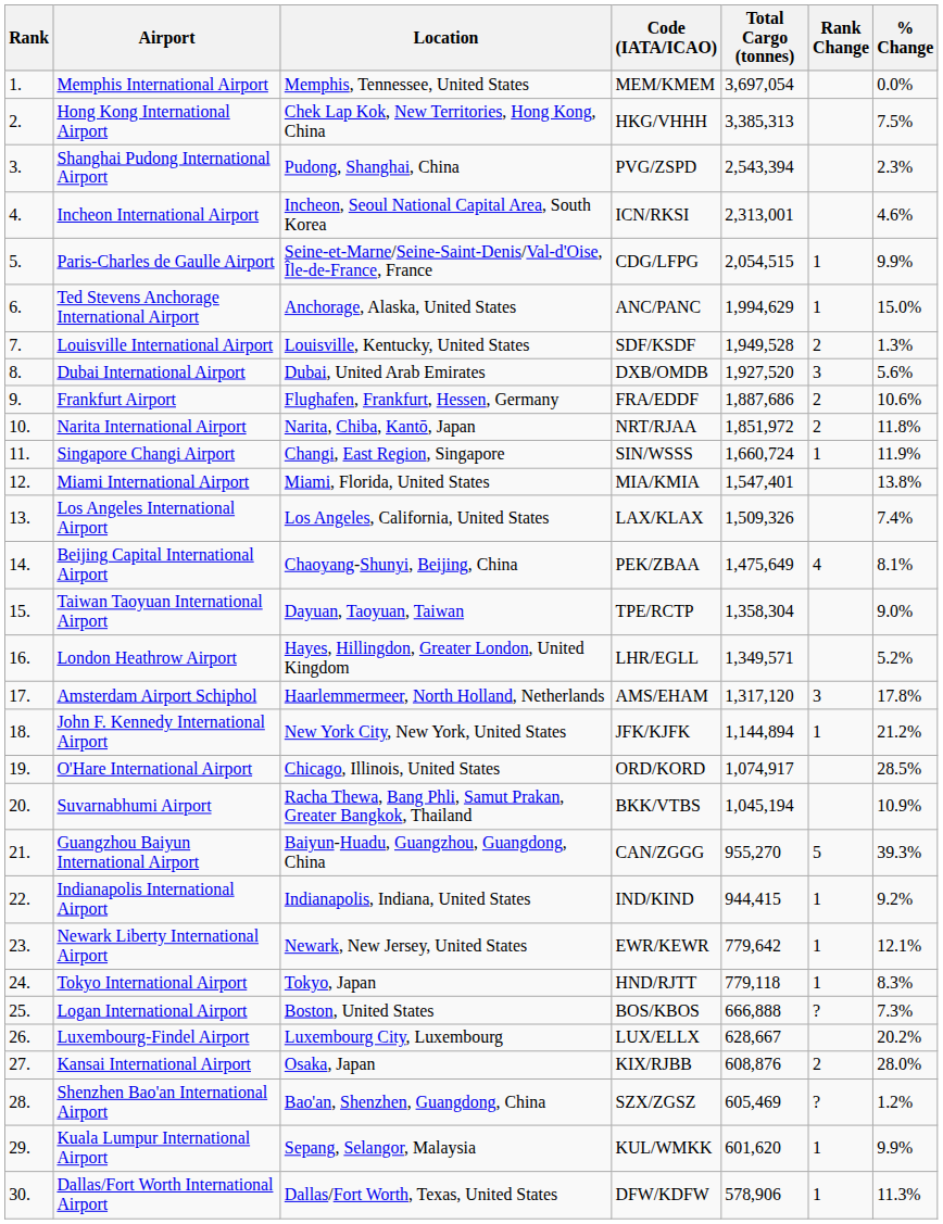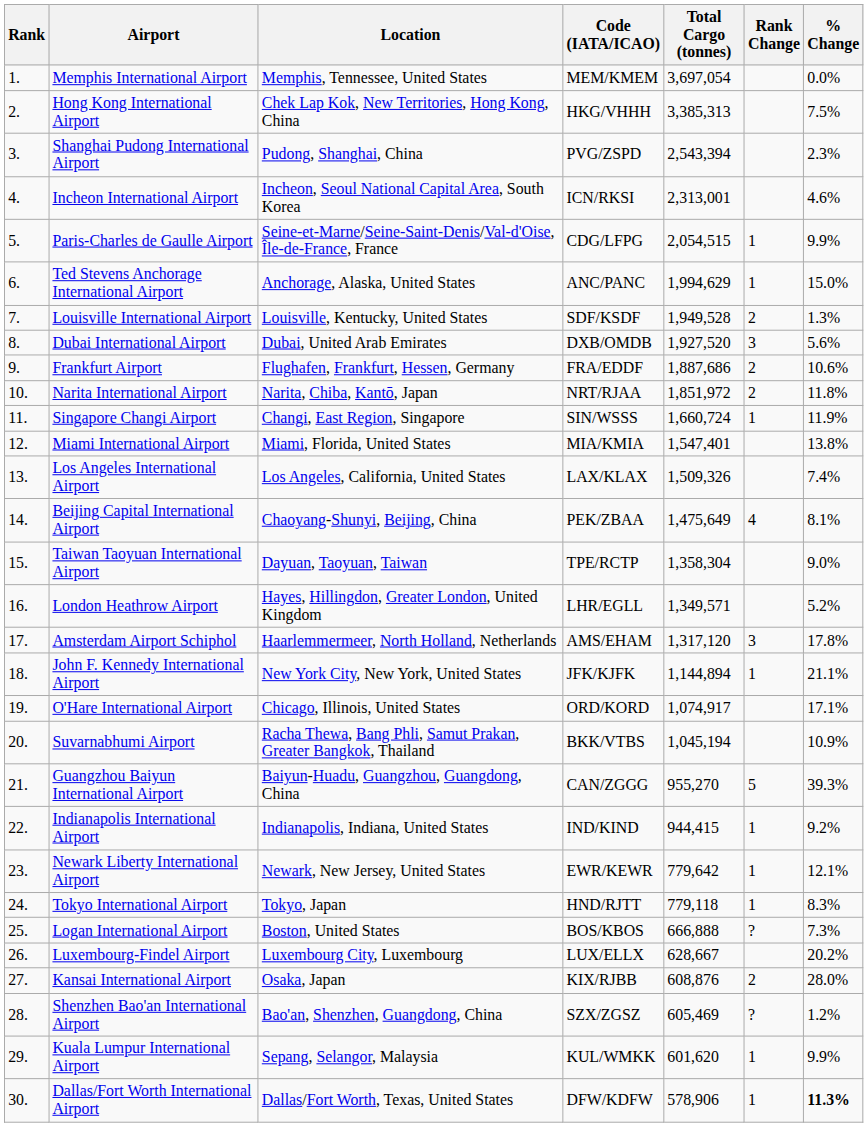 <table class="wikitable sortable">
 <tr style="background:lightgrey;">
 <th>Rank</th>
 <th>Airport</th>
 <th>Location</th>
 <th>Code<br>(IATA/ICAO)</th>
 <th>Total Cargo<br>(tonnes)</th>
 <th>Rank<br>Change</th>
 <th>%<br>Change</th>
 </tr>
 <tr>
 <td>1.</td>
 <td><a href='#'>Memphis International Airport</a></td>
 <td><a href='#'>Memphis</a>, Tennessee, United States</td>
 <td>MEM/KMEM</td>
 <td>3,697,054</td>
 <td></td>
 <td>0.0%</td>
 </tr>
 <tr>
 <td>2.</td>
 <td><a href='#'>Hong Kong International Airport</a></td>
 <td><a href='#'>Chek Lap Kok</a>, <a href='#'>New Territories</a>, <a href='#'>Hong Kong</a>, China</td>
 <td>HKG/VHHH</td>
 <td>3,385,313</td>
 <td></td>
 <td>7.5%</td>
 </tr>
 <tr>
 <td>3.</td>
 <td><a href='#'>Shanghai Pudong International Airport</a></td>
 <td><a href='#'>Pudong</a>, <a href='#'>Shanghai</a>, China</td>
 <td>PVG/ZSPD</td>
 <td>2,543,394</td>
 <td></td>
 <td>2.3%</td>
 </tr>
 <tr>
 <td>4.</td>
 <td><a href='#'>Incheon International Airport</a></td>
 <td><a href='#'>Incheon</a>, <a href='#'>Seoul National Capital Area</a>, South Korea</td>
 <td>ICN/RKSI</td>
 <td>2,313,001</td>
 <td></td>
 <td>4.6%</td>
 </tr>
 <tr>
 <td>5.</td>
 <td><a href='#'>Paris-Charles de Gaulle Airport</a></td>
 <td><a href='#'>Seine-et-Marne</a>/<a href='#'>Seine-Saint-Denis</a>/<a href='#'>Val-d'Oise</a>, <a href='#'>Île-de-France</a>, France</td>
 <td>CDG/LFPG</td>
 <td>2,054,515</td>
 <td>1</td>
 <td>9.9%</td>
 </tr>
 <tr>
 <td>6.</td>
 <td><a href='#'>Ted Stevens Anchorage International Airport</a></td>
 <td><a href='#'>Anchorage</a>, Alaska, United States</td>
 <td>ANC/PANC</td>
 <td>1,994,629</td>
 <td>1</td>
 <td>15.0%</td>
 </tr>
 <tr>
 <td>7.</td>
 <td><a href='#'>Louisville International Airport</a></td>
 <td><a href='#'>Louisville</a>, Kentucky, United States</td>
 <td>SDF/KSDF</td>
 <td>1,949,528</td>
 <td>2</td>
 <td>1.3%</td>
 </tr>
 <tr>
 <td>8.</td>
 <td><a href='#'>Dubai International Airport</a></td>
 <td><a href='#'>Dubai</a>, United Arab Emirates</td>
 <td>DXB/OMDB</td>
 <td>1,927,520</td>
 <td>3</td>
 <td>5.6%</td>
 </tr>
 <tr>
 <td>9.</td>
 <td><a href='#'>Frankfurt Airport</a></td>
 <td><a href='#'>Flughafen</a>, <a href='#'>Frankfurt</a>, <a href='#'>Hessen</a>, Germany</td>
 <td>FRA/EDDF</td>
 <td>1,887,686</td>
 <td>2</td>
 <td>10.6%</td>
 </tr>
 <tr>
 <td>10.</td>
 <td><a href='#'>Narita International Airport</a></td>
 <td><a href='#'>Narita</a>, <a href='#'>Chiba</a>, <a href='#'>Kantō</a>, Japan</td>
 <td>NRT/RJAA</td>
 <td>1,851,972</td>
 <td>2</td>
 <td>11.8%</td>
 </tr>
 <tr>
 <td>11.</td>
 <td><a href='#'>Singapore Changi Airport</a></td>
 <td><a href='#'>Changi</a>, <a href='#'>East Region</a>, Singapore</td>
 <td>SIN/WSSS</td>
 <td>1,660,724</td>
 <td>1</td>
 <td>11.9%</td>
 </tr>
 <tr>
 <td>12.</td>
 <td><a href='#'>Miami International Airport</a></td>
 <td><a href='#'>Miami</a>, Florida, United States</td>
 <td>MIA/KMIA</td>
 <td>1,547,401</td>
 <td></td>
 <td>13.8%</td>
 </tr>
 <tr>
 <td>13.</td>
 <td><a href='#'>Los Angeles International Airport</a></td>
 <td><a href='#'>Los Angeles</a>, California, United States</td>
 <td>LAX/KLAX</td>
 <td>1,509,326</td>
 <td></td>
 <td>7.4%</td>
 </tr>
 <tr>
 <td>14.</td>
 <td><a href='#'>Beijing Capital International Airport</a></td>
 <td><a href='#'>Chaoyang</a>-<a href='#'>Shunyi</a>, <a href='#'>Beijing</a>, China</td>
 <td>PEK/ZBAA</td>
 <td>1,475,649</td>
 <td>4</td>
 <td>8.1%</td>
 </tr>
 <tr>
 <td>15.</td>
 <td><a href='#'>Taiwan Taoyuan International Airport</a></td>
 <td><a href='#'>Dayuan</a>, <a href='#'>Taoyuan</a>, <a href='#'>Taiwan</a></td>
 <td>TPE/RCTP</td>
 <td>1,358,304</td>
 <td></td>
 <td>9.0%</td>
 </tr>
 <tr>
 <td>16.</td>
 <td><a href='#'>London Heathrow Airport</a></td>
 <td><a href='#'>Hayes</a>, <a href='#'>Hillingdon</a>, <a href='#'>Greater London</a>, United Kingdom</td>
 <td>LHR/EGLL</td>
 <td>1,349,571</td>
 <td></td>
 <td>5.2%</td>
 </tr>
 <tr>
 <td>17.</td>
 <td><a href='#'>Amsterdam Airport Schiphol</a></td>
 <td><a href='#'>Haarlemmermeer</a>, <a href='#'>North Holland</a>, Netherlands</td>
 <td>AMS/EHAM</td>
 <td>1,317,120</td>
 <td>3</td>
 <td>17.8%</td>
 </tr>
 <tr>
 <td>18.</td>
 <td><a href='#'>John F. Kennedy International Airport</a></td>
 <td><a href='#'>New York City</a>, New York, United States</td>
 <td>JFK/KJFK</td>
 <td>1,144,894</td>
 <td>1</td>
-<td>21.2%</td>
+<td>21.1%</td>
 </tr>
 <tr>
 <td>19.</td>
 <td><a href='#'>O'Hare International Airport</a></td>
 <td><a href='#'>Chicago</a>, Illinois, United States</td>
 <td>ORD/KORD</td>
 <td>1,074,917</td>
 <td></td>
-<td>28.5%</td>
+<td>17.1%</td>
 </tr>
 <tr>
 <td>20.</td>
 <td><a href='#'>Suvarnabhumi Airport</a></td>
 <td><a href='#'>Racha Thewa</a>, <a href='#'>Bang Phli</a>, <a href='#'>Samut Prakan</a>, <a href='#'>Greater Bangkok</a>, Thailand</td>
 <td>BKK/VTBS</td>
 <td>1,045,194</td>
 <td></td>
 <td>10.9%</td>
 </tr>
 <tr>
 <td>21.</td>
 <td><a href='#'>Guangzhou Baiyun International Airport</a></td>
 <td><a href='#'>Baiyun</a>-<a href='#'>Huadu</a>, <a href='#'>Guangzhou</a>, <a href='#'>Guangdong</a>, China</td>
 <td>CAN/ZGGG</td>
 <td>955,270</td>
 <td>5</td>
 <td>39.3%</td>
 </tr>
 <tr>
 <td>22.</td>
 <td><a href='#'>Indianapolis International Airport</a></td>
 <td><a href='#'>Indianapolis</a>, Indiana, United States</td>
 <td>IND/KIND</td>
 <td>944,415</td>
 <td>1</td>
 <td>9.2%</td>
 </tr>
 <tr>
 <td>23.</td>
 <td><a href='#'>Newark Liberty International Airport</a></td>
 <td><a href='#'>Newark</a>, New Jersey, United States</td>
 <td>EWR/KEWR</td>
 <td>779,642</td>
 <td>1</td>
 <td>12.1%</td>
 </tr>
 <tr>
 <td>24.</td>
 <td><a href='#'>Tokyo International Airport</a></td>
 <td><a href='#'>Tokyo</a>, Japan</td>
 <td>HND/RJTT</td>
 <td>779,118</td>
 <td>1</td>
 <td>8.3%</td>
 </tr>
 <tr>
 <td>25.</td>
 <td><a href='#'>Logan International Airport</a></td>
 <td><a href='#'>Boston</a>, United States</td>
 <td>BOS/KBOS</td>
 <td>666,888</td>
 <td>?</td>
 <td>7.3%</td>
 </tr>
 <tr>
 <td>26.</td>
 <td><a href='#'>Luxembourg-Findel Airport</a></td>
 <td><a href='#'>Luxembourg City</a>, Luxembourg</td>
 <td>LUX/ELLX</td>
 <td>628,667</td>
 <td></td>
 <td>20.2%</td>
 </tr>
 <tr>
 <td>27.</td>
 <td><a href='#'>Kansai International Airport</a></td>
 <td><a href='#'>Osaka</a>, Japan</td>
 <td>KIX/RJBB</td>
 <td>608,876</td>
 <td>2</td>
 <td>28.0%</td>
 </tr>
 <tr>
 <td>28.</td>
 <td><a href='#'>Shenzhen Bao'an International Airport</a></td>
 <td><a href='#'>Bao'an</a>, <a href='#'>Shenzhen</a>, <a href='#'>Guangdong</a>, China</td>
 <td>SZX/ZGSZ</td>
 <td>605,469</td>
 <td>?</td>
 <td>1.2%</td>
 </tr>
 <tr>
 <td>29.</td>
 <td><a href='#'>Kuala Lumpur International Airport</a></td>
 <td><a href='#'>Sepang</a>, <a href='#'>Selangor</a>, Malaysia</td>
 <td>KUL/WMKK</td>
 <td>601,620</td>
 <td>1</td>
 <td>9.9%</td>
 </tr>
 <tr>
 <td>30.</td>
 <td><a href='#'>Dallas/Fort Worth International Airport</a></td>
 <td><a href='#'>Dallas</a>/<a href='#'>Fort Worth</a>, Texas, United States</td>
 <td>DFW/KDFW</td>
 <td>578,906</td>
 <td>1</td>
-<td>11.3%</td>
+<td><strong>11.3%</strong></td>
 </tr>
 </table>
